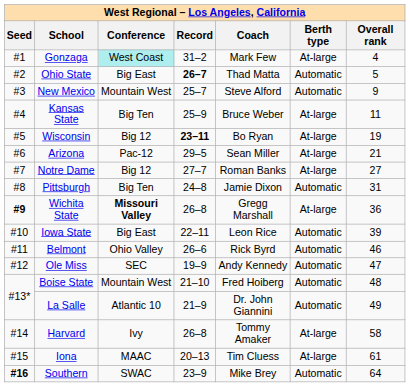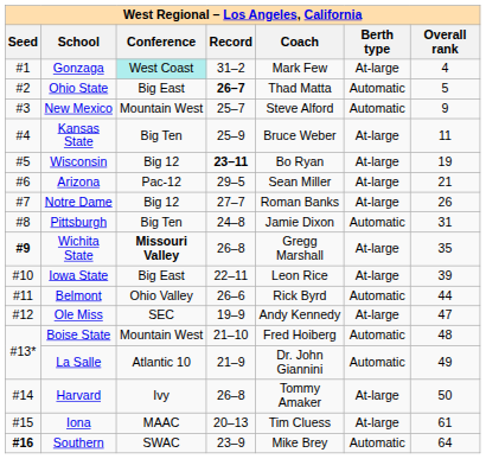 <table class="wikitable sortable" style="text-align: center;">
 <tr>
 <th colspan="7" style="background:#ffdead;">West Regional – <a href='#'>Los Angeles</a>, <a href='#'>California</a></th>
 </tr>
 <tr>
 <th>Seed</th>
 <th>School</th>
 <th>Conference</th>
 <th>Record</th>
 <th>Coach</th>
 <th>Berth type</th>
 <th>Overall rank</th>
 </tr>
 <tr>
 <td>#1</td>
 <td><a href='#'>Gonzaga</a></td>
 <td style="background: paleturquoise;">West Coast</td>
 <td>31–2</td>
 <td>Mark Few</td>
 <td>At-large</td>
 <td>4</td>
 </tr>
 <tr>
 <td>#2</td>
 <td><a href='#'>Ohio State</a></td>
 <td>Big East</td>
 <td><strong>26–7</strong></td>
 <td>Thad Matta</td>
 <td>Automatic</td>
 <td>5</td>
 </tr>
 <tr>
 <td>#3</td>
 <td><a href='#'>New Mexico</a></td>
 <td>Mountain West</td>
 <td>25–7</td>
 <td>Steve Alford</td>
 <td>Automatic</td>
 <td>9</td>
 </tr>
 <tr>
 <td>#4</td>
 <td><a href='#'>Kansas State</a></td>
 <td>Big Ten</td>
 <td>25–9</td>
 <td>Bruce Weber</td>
 <td>At-large</td>
 <td>11</td>
 </tr>
 <tr>
 <td>#5</td>
 <td><a href='#'>Wisconsin</a></td>
 <td>Big 12</td>
 <td><strong>23–11</strong></td>
 <td>Bo Ryan</td>
 <td>At-large</td>
 <td>19</td>
 </tr>
 <tr>
 <td>#6</td>
 <td><a href='#'>Arizona</a></td>
 <td>Pac-12</td>
 <td>29–5</td>
 <td>Sean Miller</td>
 <td>At-large</td>
 <td>21</td>
 </tr>
 <tr>
 <td>#7</td>
 <td><a href='#'>Notre Dame</a></td>
 <td>Big 12</td>
 <td>27–7</td>
 <td>Roman Banks</td>
 <td>At-large</td>
-<td>27</td>
+<td>26</td>
 </tr>
 <tr>
 <td>#8</td>
 <td><a href='#'>Pittsburgh</a></td>
 <td>Big Ten</td>
 <td>24–8</td>
 <td>Jamie Dixon</td>
 <td>Automatic</td>
 <td>31</td>
 </tr>
 <tr>
 <td><strong>#9</strong></td>
 <td><a href='#'>Wichita State</a></td>
 <td><strong>Missouri Valley</strong></td>
 <td>26–8</td>
 <td>Gregg Marshall</td>
 <td>At-large</td>
-<td>36</td>
+<td>35</td>
 </tr>
 <tr>
 <td>#10</td>
 <td><a href='#'>Iowa State</a></td>
 <td>Big East</td>
 <td>22–11</td>
 <td>Leon Rice</td>
-<td>Automatic</td>
+<td>At-large</td>
 <td>39</td>
 </tr>
 <tr>
 <td>#11</td>
 <td><a href='#'>Belmont</a></td>
 <td>Ohio Valley</td>
 <td>26–6</td>
 <td>Rick Byrd</td>
 <td>Automatic</td>
-<td>46</td>
+<td>44</td>
 </tr>
 <tr>
 <td>#12</td>
 <td><a href='#'>Ole Miss</a></td>
 <td>SEC</td>
 <td>19–9</td>
 <td>Andy Kennedy</td>
-<td>Automatic</td>
+<td>At-large</td>
 <td>47</td>
 </tr>
 <tr>
 <td rowspan=2>#13*</td>
 <td><a href='#'>Boise State</a></td>
 <td>Mountain West</td>
 <td>21–10</td>
 <td>Fred Hoiberg</td>
 <td>Automatic</td>
 <td>48</td>
 </tr>
 <tr>
 <td><a href='#'>La Salle</a></td>
 <td>Atlantic 10</td>
 <td>21–9</td>
 <td>Dr. John Giannini</td>
 <td>Automatic</td>
 <td>49</td>
 </tr>
 <tr>
 <td>#14</td>
 <td><a href='#'>Harvard</a></td>
 <td>Ivy</td>
 <td>26–8</td>
 <td>Tommy Amaker</td>
 <td>At-large</td>
-<td>58</td>
+<td>50</td>
 </tr>
 <tr>
 <td>#15</td>
 <td><a href='#'>Iona</a></td>
 <td>MAAC</td>
 <td>20–13</td>
 <td>Tim Cluess</td>
 <td>At-large</td>
 <td>61</td>
 </tr>
 <tr>
 <td><strong>#16</strong></td>
 <td><a href='#'>Southern</a></td>
 <td>SWAC</td>
 <td>23–9</td>
 <td>Mike Brey</td>
 <td>Automatic</td>
 <td>64</td>
 </tr>
 </table>
